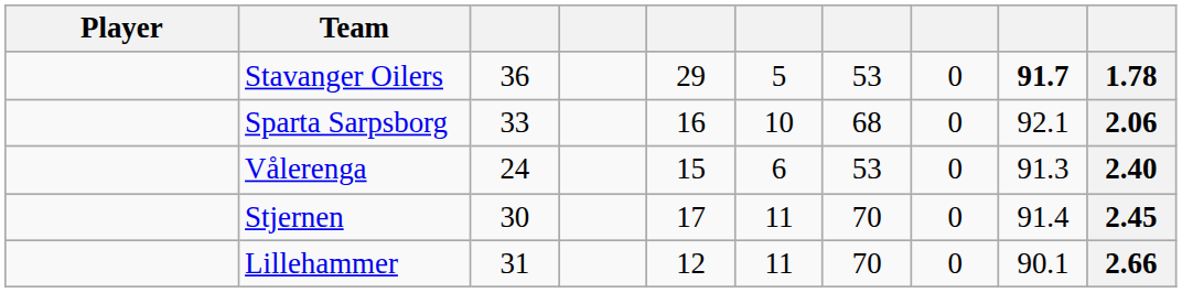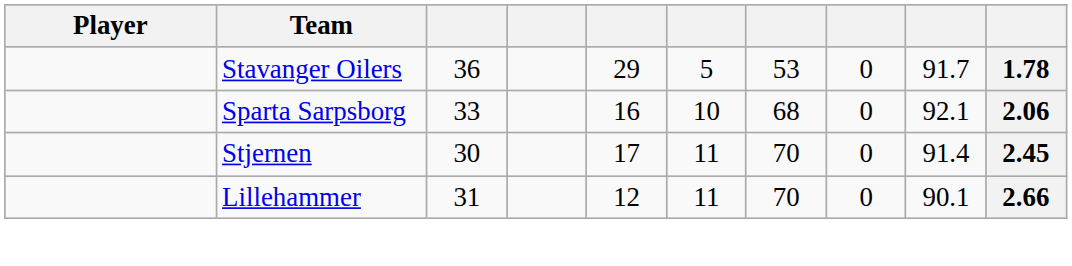 <table class="wikitable sortable" style="text-align:center">
 <tr>
 <th bgcolor="#DDDDFF" width="18.5%">Player</th>
 <th bgcolor="#DDDDFF" width="18.5%">Team</th>
 <th bgcolor="#DDDDFF" width="7%"></th>
 <th bgcolor="#DDDDFF" width="7%"></th>
 <th bgcolor="#DDDDFF" width="7%"></th>
 <th bgcolor="#DDDDFF" width="7%"></th>
 <th bgcolor="#DDDDFF" width="7%"></th>
 <th bgcolor="#DDDDFF" width="7%"></th>
 <th bgcolor="#DDDDFF" width="7%"></th>
 <th bgcolor="#DDDDFF" width="7%"></th>
 </tr>
 <tr>
 <td style="text-align:left;"> </td>
 <td style="text-align:left;"><a href='#'>Stavanger Oilers</a></td>
 <td>36</td>
 <td></td>
 <td>29</td>
 <td>5</td>
 <td>53</td>
 <td>0</td>
-<td><strong>91.7</strong></td>
+<td>91.7</td>
 <th>1.78</th>
 </tr>
 <tr>
 <td style="text-align:left;"> </td>
 <td style="text-align:left;"><a href='#'>Sparta Sarpsborg</a></td>
 <td>33</td>
 <td></td>
 <td>16</td>
 <td>10</td>
 <td>68</td>
 <td>0</td>
 <td>92.1</td>
 <th>2.06</th>
-</tr>
-<tr>
-<td style="text-align:left;"> </td>
-<td style="text-align:left;"><a href='#'>Vålerenga</a></td>
-<td>24</td>
-<td></td>
-<td>15</td>
-<td>6</td>
-<td>53</td>
-<td>0</td>
-<td>91.3</td>
-<th>2.40</th>
 </tr>
 <tr>
 <td style="text-align:left;"> </td>
 <td style="text-align:left;"><a href='#'>Stjernen</a></td>
 <td>30</td>
 <td></td>
 <td>17</td>
 <td>11</td>
 <td>70</td>
 <td>0</td>
 <td>91.4</td>
 <th>2.45</th>
 </tr>
 <tr>
 <td style="text-align:left;"> </td>
 <td style="text-align:left;"><a href='#'>Lillehammer</a></td>
 <td>31</td>
 <td></td>
 <td>12</td>
 <td>11</td>
 <td>70</td>
 <td>0</td>
 <td>90.1</td>
 <th>2.66</th>
 </tr>
 </table>
